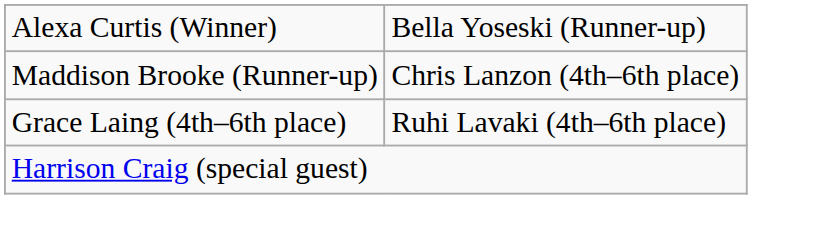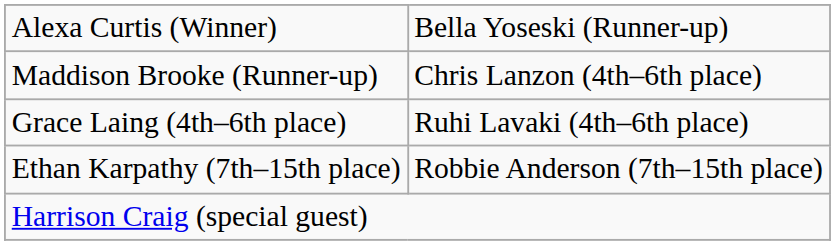 <table class="wikitable">
 <tr>
 <td>Alexa Curtis (Winner)</td>
 <td>Bella Yoseski (Runner-up)</td>
 </tr>
 <tr>
 <td>Maddison Brooke (Runner-up)</td>
 <td>Chris Lanzon (4th–6th place)</td>
 </tr>
 <tr>
 <td>Grace Laing (4th–6th place)</td>
 <td>Ruhi Lavaki (4th–6th place)</td>
 </tr>
 <tr>
+<td>Ethan Karpathy (7th–15th place)</td>
+<td>Robbie Anderson (7th–15th place)</td>
+</tr>
+<tr>
 <td colspan="2"><a href='#'>Harrison Craig</a> (special guest)</td>
 </tr>
 </table>
